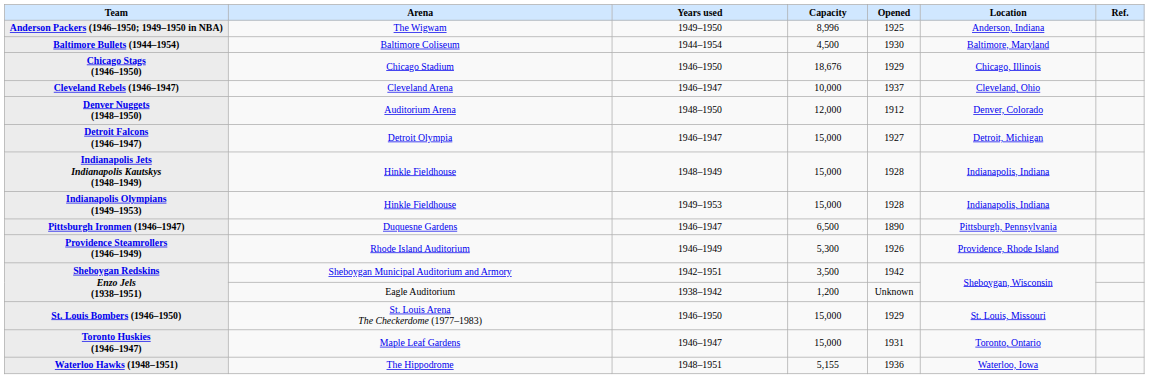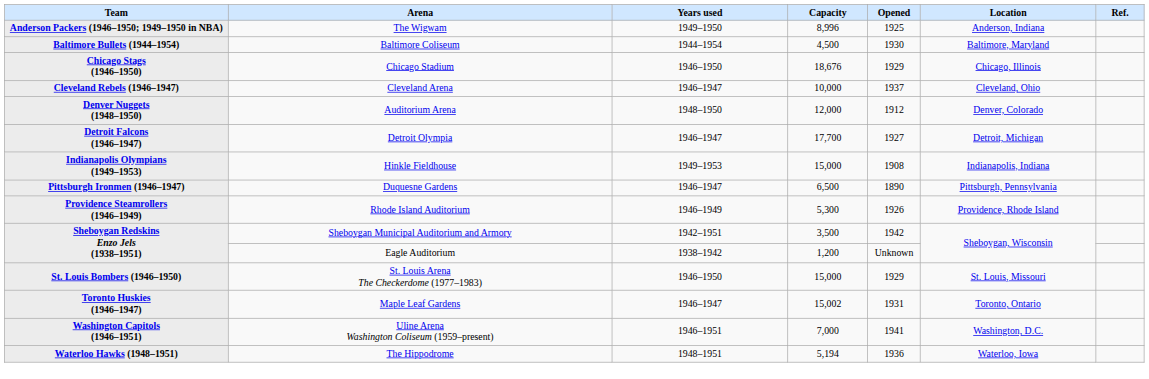 <table class="wikitable" style="font-size: 85%; text-align: center; width: 100%;">
 <tr>
 <th style="width:14%; background: #D0E7FF;">Team</th>
 <th style="width:24%; background: #D0E7FF;">Arena</th>
 <th style="width:11%;background: #D0E7FF;">Years used</th>
 <th style="width:5%; background: #D0E7FF;">Capacity</th>
 <th style="width:2%;background: #D0E7FF;">Opened</th>
 <th style="width:11%; background: #D0E7FF;">Location</th>
 <th style="width:3%; background: #D0E7FF;">Ref.</th>
 </tr>
 <tr>
 <th style="background: #ececec;"><a href='#'>Anderson Packers</a> (1946–1950; 1949–1950 in NBA)</th>
 <td><a href='#'>The Wigwam</a></td>
 <td>1949–1950</td>
 <td>8,996</td>
 <td>1925</td>
 <td><a href='#'>Anderson, Indiana</a></td>
 <td align="center"></td>
 </tr>
 <tr>
 <th style="background: #ececec;"><a href='#'>Baltimore Bullets</a> (1944–1954)</th>
 <td><a href='#'>Baltimore Coliseum</a></td>
 <td>1944–1954</td>
 <td>4,500</td>
 <td>1930</td>
 <td><a href='#'>Baltimore, Maryland</a></td>
 <td></td>
 </tr>
 <tr>
 <th style="background: #ececec;"><a href='#'>Chicago Stags</a><br>(1946–1950)</th>
 <td><a href='#'>Chicago Stadium</a></td>
 <td>1946–1950</td>
 <td>18,676</td>
 <td>1929</td>
 <td><a href='#'>Chicago, Illinois</a></td>
 <td></td>
 </tr>
 <tr>
 <th style="background: #ececec;"><a href='#'>Cleveland Rebels</a> (1946–1947)</th>
 <td><a href='#'>Cleveland Arena</a></td>
 <td>1946–1947</td>
 <td>10,000</td>
 <td>1937</td>
 <td><a href='#'>Cleveland, Ohio</a></td>
 <td></td>
 </tr>
 <tr>
 <th style="background: #ececec;"><a href='#'>Denver Nuggets</a><br>(1948–1950)</th>
 <td><a href='#'>Auditorium Arena</a></td>
 <td>1948–1950</td>
 <td>12,000</td>
 <td>1912</td>
 <td><a href='#'>Denver, Colorado</a></td>
 <td></td>
 </tr>
 <tr>
 <th style="background: #ececec;"><a href='#'>Detroit Falcons</a><br>(1946–1947)</th>
 <td><a href='#'>Detroit Olympia</a></td>
 <td>1946–1947</td>
-<td>15,000</td>
+<td>17,700</td>
 <td>1927</td>
 <td><a href='#'>Detroit, Michigan</a></td>
 <td align="center"></td>
-</tr>
-<tr>
-<th style="background: #ececec;"><a href='#'>Indianapolis Jets</a><br><em>Indianapolis Kautskys</em><br>(1948–1949)</th>
-<td><a href='#'>Hinkle Fieldhouse</a></td>
-<td>1948–1949</td>
-<td>15,000</td>
-<td>1928</td>
-<td><a href='#'>Indianapolis, Indiana</a></td>
-<td></td>
 </tr>
 <tr>
 <th style="background: #ececec;"><a href='#'>Indianapolis Olympians</a><br>(1949–1953)</th>
 <td><a href='#'>Hinkle Fieldhouse</a></td>
 <td>1949–1953</td>
 <td>15,000</td>
-<td>1928</td>
+<td>1908</td>
 <td><a href='#'>Indianapolis, Indiana</a></td>
 <td></td>
 </tr>
 <tr>
 <th style="background: #ececec;"><a href='#'>Pittsburgh Ironmen</a> (1946–1947)</th>
 <td><a href='#'>Duquesne Gardens</a></td>
 <td>1946–1947</td>
 <td>6,500</td>
 <td>1890</td>
 <td><a href='#'>Pittsburgh, Pennsylvania</a></td>
 <td></td>
 </tr>
 <tr>
 <th style="background: #ececec;"><a href='#'>Providence Steamrollers</a><br>(1946–1949)</th>
 <td><a href='#'>Rhode Island Auditorium</a></td>
 <td>1946–1949</td>
 <td>5,300</td>
 <td>1926</td>
 <td><a href='#'>Providence, Rhode Island</a></td>
 <td></td>
 </tr>
 <tr>
 <th style="background: #ececec;" rowspan=2><a href='#'>Sheboygan Redskins</a><br><em>Enzo Jels</em><br>(1938–1951)</th>
 <td><a href='#'>Sheboygan Municipal Auditorium and Armory</a></td>
 <td>1942–1951</td>
 <td>3,500</td>
 <td>1942</td>
 <td rowspan=2><a href='#'>Sheboygan, Wisconsin</a></td>
 <td></td>
 </tr>
 <tr>
 <td>Eagle Auditorium</td>
 <td>1938–1942</td>
 <td>1,200</td>
 <td>Unknown</td>
 <td></td>
 </tr>
 <tr>
 <th style="background: #ececec;"><a href='#'>St. Louis Bombers</a> (1946–1950)</th>
 <td><a href='#'>St. Louis Arena</a><br><em>The Checkerdome</em> (1977–1983)</td>
 <td>1946–1950</td>
 <td>15,000</td>
 <td>1929</td>
 <td><a href='#'>St. Louis, Missouri</a></td>
 <td></td>
 </tr>
 <tr>
 <th style="background: #ececec;"><a href='#'>Toronto Huskies</a><br>(1946–1947)</th>
 <td><a href='#'>Maple Leaf Gardens</a></td>
 <td>1946–1947</td>
-<td>15,000</td>
+<td>15,002</td>
 <td>1931</td>
 <td><a href='#'>Toronto, Ontario</a></td>
+<td></td>
+</tr>
+<tr>
+<th style="background: #ececec;"><a href='#'>Washington Capitols</a><br>(1946–1951)</th>
+<td><a href='#'>Uline Arena</a><br><em>Washington Coliseum</em> (1959–present)</td>
+<td>1946–1951</td>
+<td>7,000</td>
+<td>1941</td>
+<td><a href='#'>Washington, D.C.</a></td>
 <td></td>
 </tr>
 <tr>
 <th style="background: #ececec;"><a href='#'>Waterloo Hawks</a> (1948–1951)</th>
 <td><a href='#'>The Hippodrome</a></td>
 <td>1948–1951</td>
-<td>5,155</td>
+<td>5,194</td>
 <td>1936</td>
 <td><a href='#'>Waterloo, Iowa</a></td>
 <td></td>
 </tr>
 </table>
